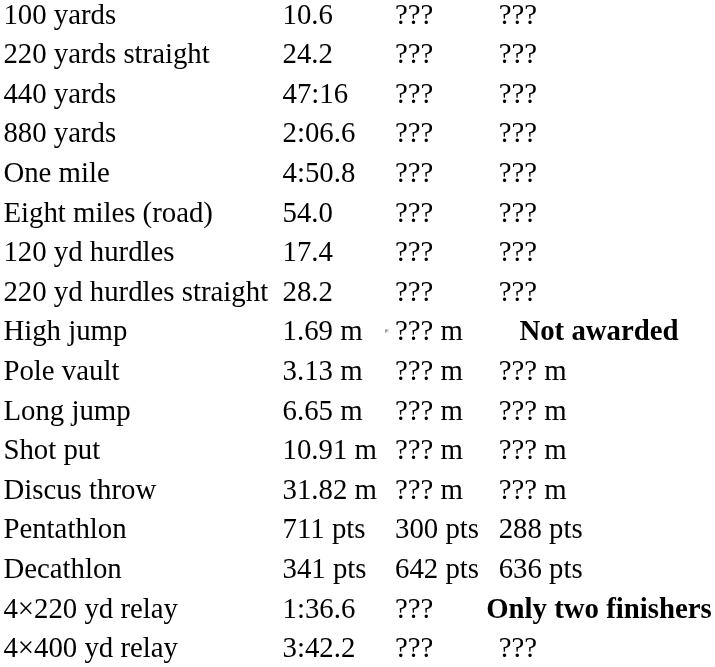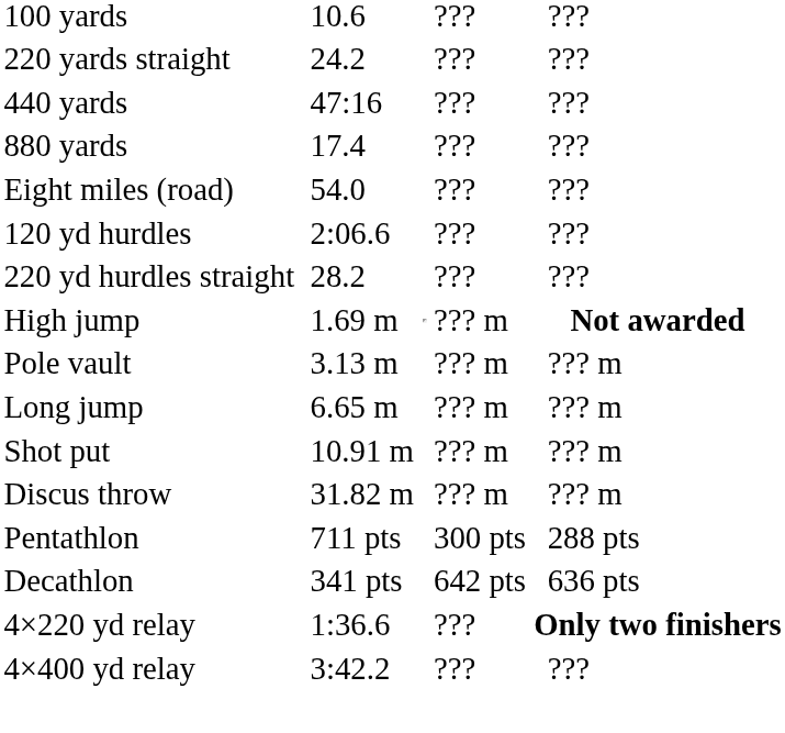 <table>
 <tr>
 <td>100 yards</td>
 <td></td>
 <td>10.6</td>
 <td></td>
 <td>???</td>
 <td></td>
 <td>???</td>
 </tr>
 <tr>
 <td>220 yards straight</td>
 <td></td>
 <td>24.2</td>
 <td></td>
 <td>???</td>
 <td></td>
 <td>???</td>
 </tr>
 <tr>
 <td>440 yards</td>
 <td></td>
 <td>47:16</td>
 <td></td>
 <td>???</td>
 <td></td>
 <td>???</td>
 </tr>
 <tr>
 <td>880 yards</td>
 <td></td>
-<td>2:06.6</td>
-<td></td>
-<td>???</td>
-<td></td>
-<td>???</td>
-</tr>
-<tr>
-<td>One mile</td>
-<td></td>
-<td>4:50.8</td>
+<td>17.4</td>
 <td></td>
 <td>???</td>
 <td></td>
 <td>???</td>
 </tr>
 <tr>
 <td>Eight miles (road)</td>
 <td></td>
 <td>54.0</td>
 <td></td>
 <td>???</td>
 <td></td>
 <td>???</td>
 </tr>
 <tr>
 <td>120 yd hurdles</td>
 <td></td>
-<td>17.4</td>
+<td>2:06.6</td>
 <td></td>
 <td>???</td>
 <td></td>
 <td>???</td>
 </tr>
 <tr>
 <td>220 yd hurdles straight</td>
 <td></td>
 <td>28.2</td>
 <td></td>
 <td>???</td>
 <td></td>
 <td>???</td>
 </tr>
 <tr>
 <td>High jump</td>
 <td></td>
 <td>1.69 m</td>
 <td><hr></td>
 <td>??? m</td>
 <th colspan=2>Not awarded</th>
 </tr>
 <tr>
 <td>Pole vault</td>
 <td></td>
 <td>3.13 m</td>
 <td></td>
 <td>??? m</td>
 <td></td>
 <td>??? m</td>
 </tr>
 <tr>
 <td>Long jump</td>
 <td></td>
 <td>6.65 m</td>
 <td></td>
 <td>??? m</td>
 <td></td>
 <td>??? m</td>
 </tr>
 <tr>
 <td>Shot put</td>
 <td></td>
 <td>10.91 m</td>
 <td></td>
 <td>??? m</td>
 <td></td>
 <td>??? m</td>
 </tr>
 <tr>
 <td>Discus throw</td>
 <td></td>
 <td>31.82 m</td>
 <td></td>
 <td>??? m</td>
 <td></td>
 <td>??? m</td>
 </tr>
 <tr>
 <td>Pentathlon</td>
 <td></td>
 <td>711 pts</td>
 <td></td>
 <td>300 pts</td>
 <td></td>
 <td>288 pts</td>
 </tr>
 <tr>
 <td>Decathlon</td>
 <td></td>
 <td>341 pts</td>
 <td></td>
 <td>642 pts</td>
 <td></td>
 <td>636 pts</td>
 </tr>
 <tr>
 <td>4×220 yd relay</td>
 <td></td>
 <td>1:36.6</td>
 <td></td>
 <td>???</td>
 <th colspan=2>Only two finishers</th>
 </tr>
 <tr>
 <td>4×400 yd relay</td>
 <td></td>
 <td>3:42.2</td>
 <td></td>
 <td>???</td>
 <td></td>
 <td>???</td>
 </tr>
 </table>
